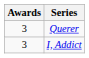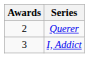 <table class="wikitable plainrowheaders" style="text-align:center;">
 <tr>
 <th scope="col" style="width:55px;">Awards</th>
 <th scope="col" style="text-align:center;">Series</th>
 </tr>
 <tr>
-<td scope=row style="text-align:center">3</td>
+<td scope=row style="text-align:center">2</td>
 <td><em><a href='#'>Querer</a></em></td>
 </tr>
 <tr>
 <td scope=row style="text-align:center">3</td>
 <td><em><a href='#'>I, Addict</a></em></td>
 </tr>
 </table>
